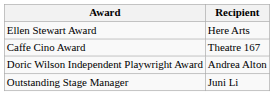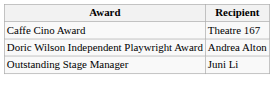 <table class="wikitable">
 <tr>
 <th>Award</th>
 <th>Recipient</th>
-</tr>
-<tr>
-<td>Ellen Stewart Award</td>
-<td>Here Arts</td>
 </tr>
 <tr>
 <td>Caffe Cino Award</td>
 <td>Theatre 167</td>
 </tr>
 <tr>
 <td>Doric Wilson Independent Playwright Award</td>
 <td>Andrea Alton</td>
 </tr>
 <tr>
 <td>Outstanding Stage Manager</td>
 <td>Juni Li</td>
 </tr>
 </table>
